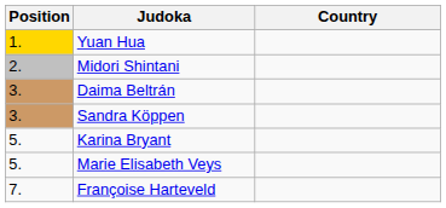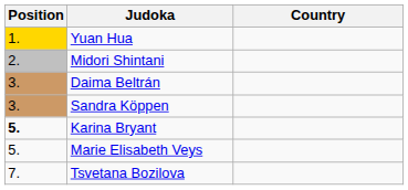 <table class=wikitable>
 <tr>
 <th width=10>Position</th>
 <th width=180>Judoka</th>
 <th width=185>Country</th>
 </tr>
 <tr>
 <td bgcolor=gold>1.</td>
 <td><a href='#'>Yuan Hua</a></td>
 <td></td>
 </tr>
 <tr>
 <td bgcolor=silver>2.</td>
 <td><a href='#'>Midori Shintani</a></td>
 <td></td>
 </tr>
 <tr>
 <td bgcolor=CC9966>3.</td>
 <td><a href='#'>Daima Beltrán</a></td>
 <td></td>
 </tr>
 <tr>
 <td bgcolor=CC9966>3.</td>
 <td><a href='#'>Sandra Köppen</a></td>
 <td></td>
 </tr>
 <tr>
-<td>5.</td>
+<td><strong>5.</strong></td>
 <td><a href='#'>Karina Bryant</a></td>
 <td></td>
 </tr>
 <tr>
 <td>5.</td>
 <td><a href='#'>Marie Elisabeth Veys</a></td>
 <td></td>
 </tr>
 <tr>
 <td>7.</td>
-<td><a href='#'>Françoise Harteveld</a></td>
+<td><a href='#'>Tsvetana Bozilova</a></td>
 <td></td>
 </tr>
 </table>
